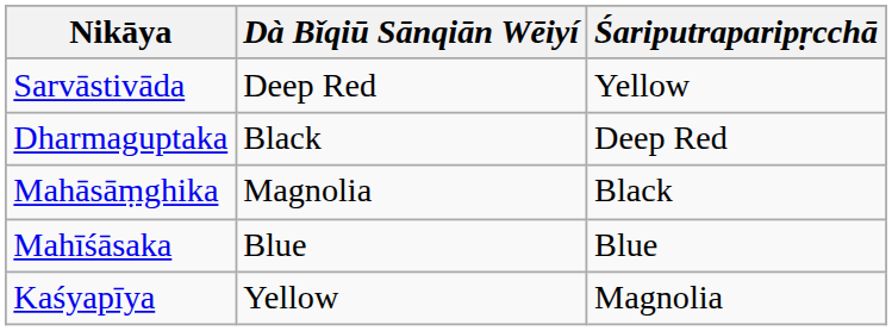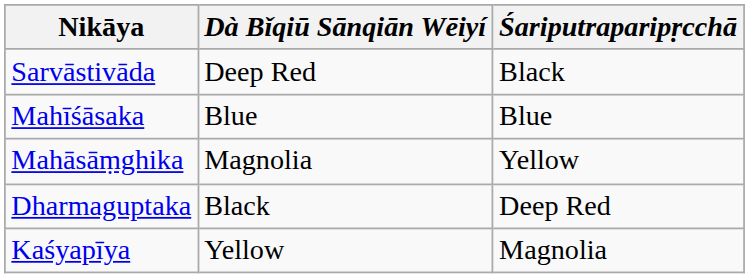 <table class="wikitable">
 <tr>
 <th>Nikāya</th>
 <th><em>Dà Bǐqiū Sānqiān Wēiyí</em></th>
 <th><em>Śariputraparipṛcchā</em></th>
 </tr>
 <tr>
 <td><a href='#'>Sarvāstivāda</a></td>
 <td>Deep Red</td>
+<td>Black</td>
+</tr>
+<tr>
+<td><a href='#'>Mahīśāsaka</a></td>
+<td>Blue</td>
+<td>Blue</td>
+</tr>
+<tr>
+<td><a href='#'>Mahāsāṃghika</a></td>
+<td>Magnolia</td>
 <td>Yellow</td>
 </tr>
 <tr>
 <td><a href='#'>Dharmaguptaka</a></td>
 <td>Black</td>
 <td>Deep Red</td>
 </tr>
 <tr>
-<td><a href='#'>Mahāsāṃghika</a></td>
-<td>Magnolia</td>
-<td>Black</td>
-</tr>
-<tr>
-<td><a href='#'>Mahīśāsaka</a></td>
-<td>Blue</td>
-<td>Blue</td>
-</tr>
-<tr>
 <td><a href='#'>Kaśyapīya</a></td>
 <td>Yellow</td>
 <td>Magnolia</td>
 </tr>
 </table>
